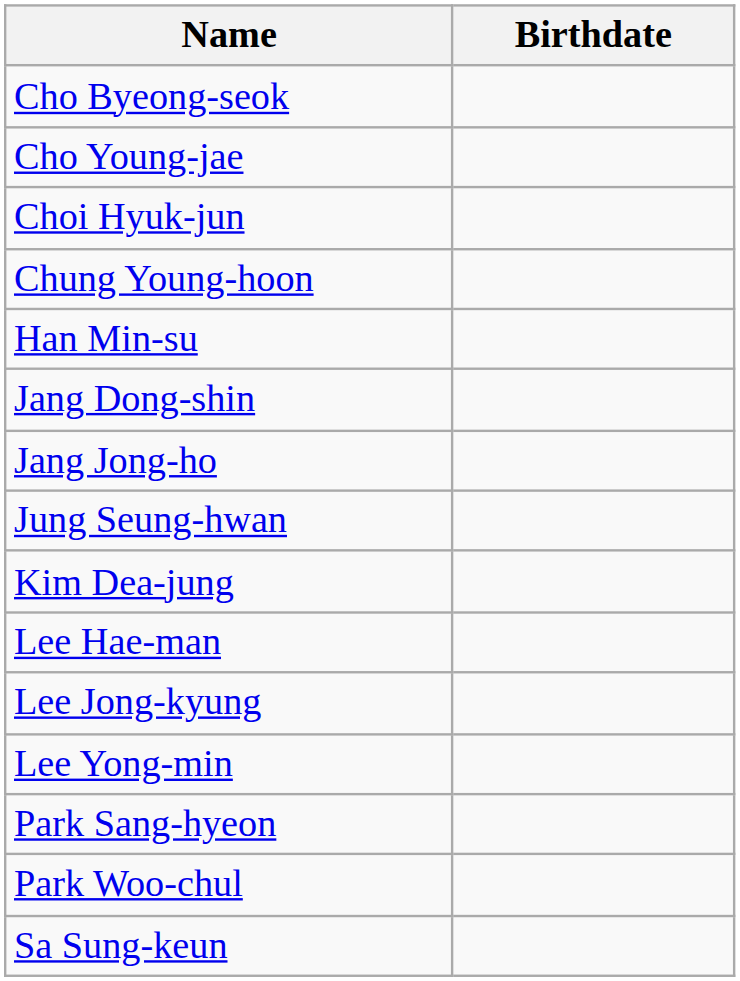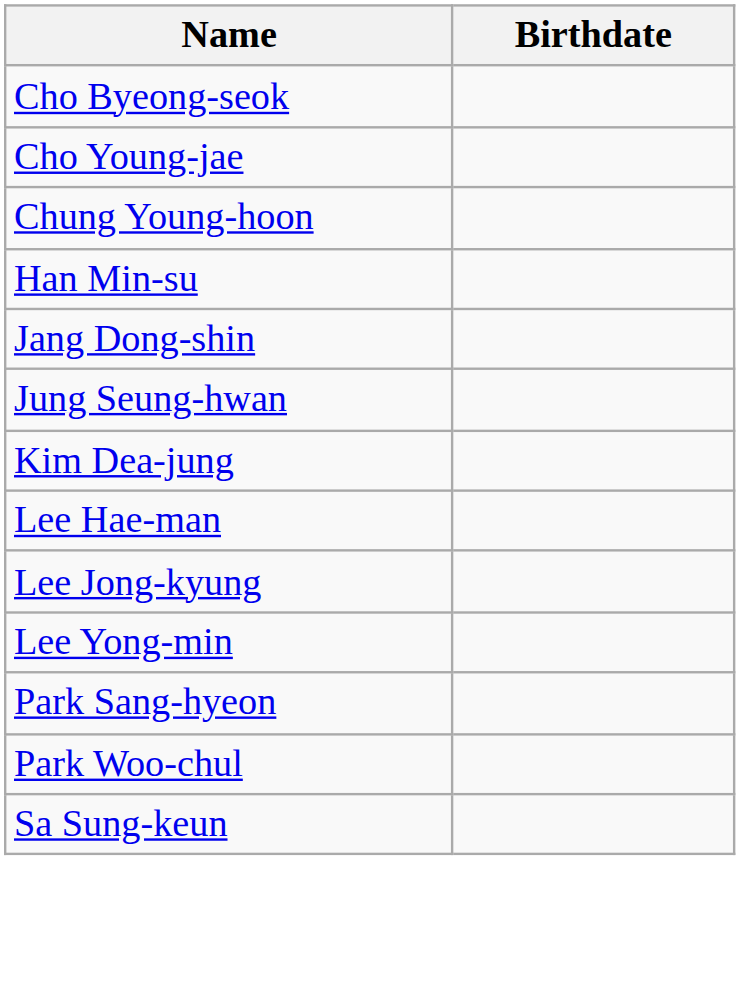 <table class="wikitable sortable" style="float:left; margin-right:1em">
 <tr>
 <th style="width:180px">Name</th>
 <th style="width:110px">Birthdate</th>
 </tr>
 <tr>
 <td align="left"><a href='#'>Cho Byeong-seok</a></td>
 <td align="right"></td>
 </tr>
 <tr>
 <td align="left"><a href='#'>Cho Young-jae</a></td>
 <td align="right"></td>
 </tr>
 <tr>
-<td align="left"><a href='#'>Choi Hyuk-jun</a></td>
-<td align="right"></td>
-</tr>
-<tr>
 <td align="left"><a href='#'>Chung Young-hoon</a></td>
 <td align="right"></td>
 </tr>
 <tr>
 <td align="left"><a href='#'>Han Min-su</a></td>
 <td align="right"></td>
 </tr>
 <tr>
 <td align="left"><a href='#'>Jang Dong-shin</a></td>
-<td align="right"></td>
-</tr>
-<tr>
-<td align="left"><a href='#'>Jang Jong-ho</a></td>
 <td align="right"></td>
 </tr>
 <tr>
 <td align="left"><a href='#'>Jung Seung-hwan</a></td>
 <td align="right"></td>
 </tr>
 <tr>
 <td align="left"><a href='#'>Kim Dea-jung</a></td>
 <td align="right"></td>
 </tr>
 <tr>
 <td align="left"><a href='#'>Lee Hae-man</a></td>
 <td align="right"></td>
 </tr>
 <tr>
 <td align="left"><a href='#'>Lee Jong-kyung</a></td>
 <td align="right"></td>
 </tr>
 <tr>
 <td align="left"><a href='#'>Lee Yong-min</a></td>
 <td align="right"></td>
 </tr>
 <tr>
 <td align="left"><a href='#'>Park Sang-hyeon</a></td>
 <td align="right"></td>
 </tr>
 <tr>
 <td align="left"><a href='#'>Park Woo-chul</a></td>
 <td align="right"></td>
 </tr>
 <tr>
 <td align="left"><a href='#'>Sa Sung-keun</a></td>
 <td align="right"></td>
 </tr>
 </table>
